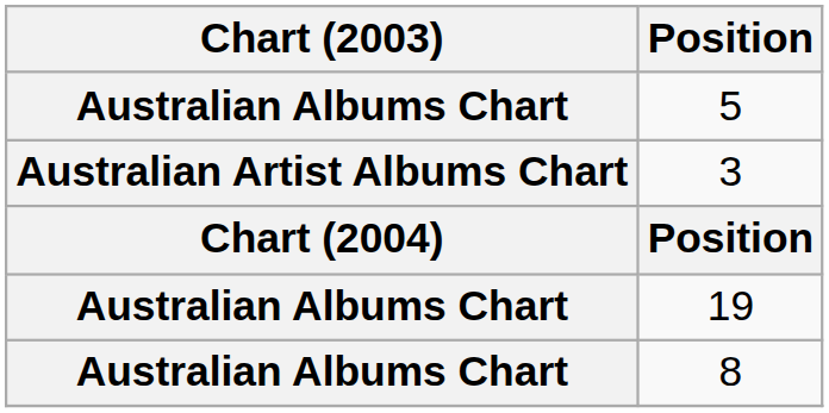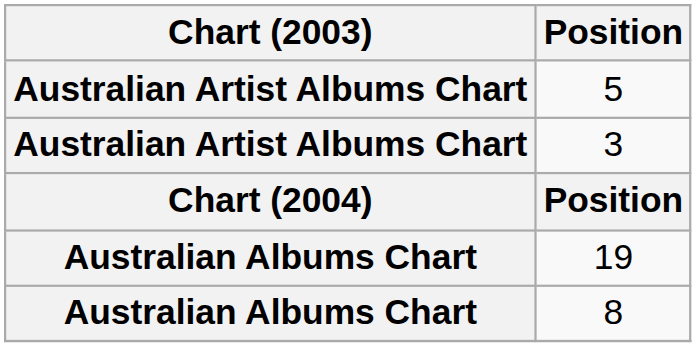 <table class="wikitable sortable plainrowheaders" style="text-align:center">
 <tr>
 <th scope="col">Chart (2003)</th>
 <th scope="col">Position</th>
 </tr>
 <tr>
-<th scope="row">Australian Albums Chart</th>
+<th scope="row">Australian Artist Albums Chart</th>
 <td>5</td>
 </tr>
 <tr>
 <th scope="row">Australian Artist Albums Chart</th>
 <td>3</td>
 </tr>
 <tr>
 <th scope="col">Chart (2004)</th>
 <th scope="col">Position</th>
 </tr>
 <tr>
 <th scope="row">Australian Albums Chart</th>
 <td>19</td>
 </tr>
 <tr>
 <th scope="row">Australian Albums Chart</th>
 <td>8</td>
 </tr>
 <tr>
 </tr>
 </table>
